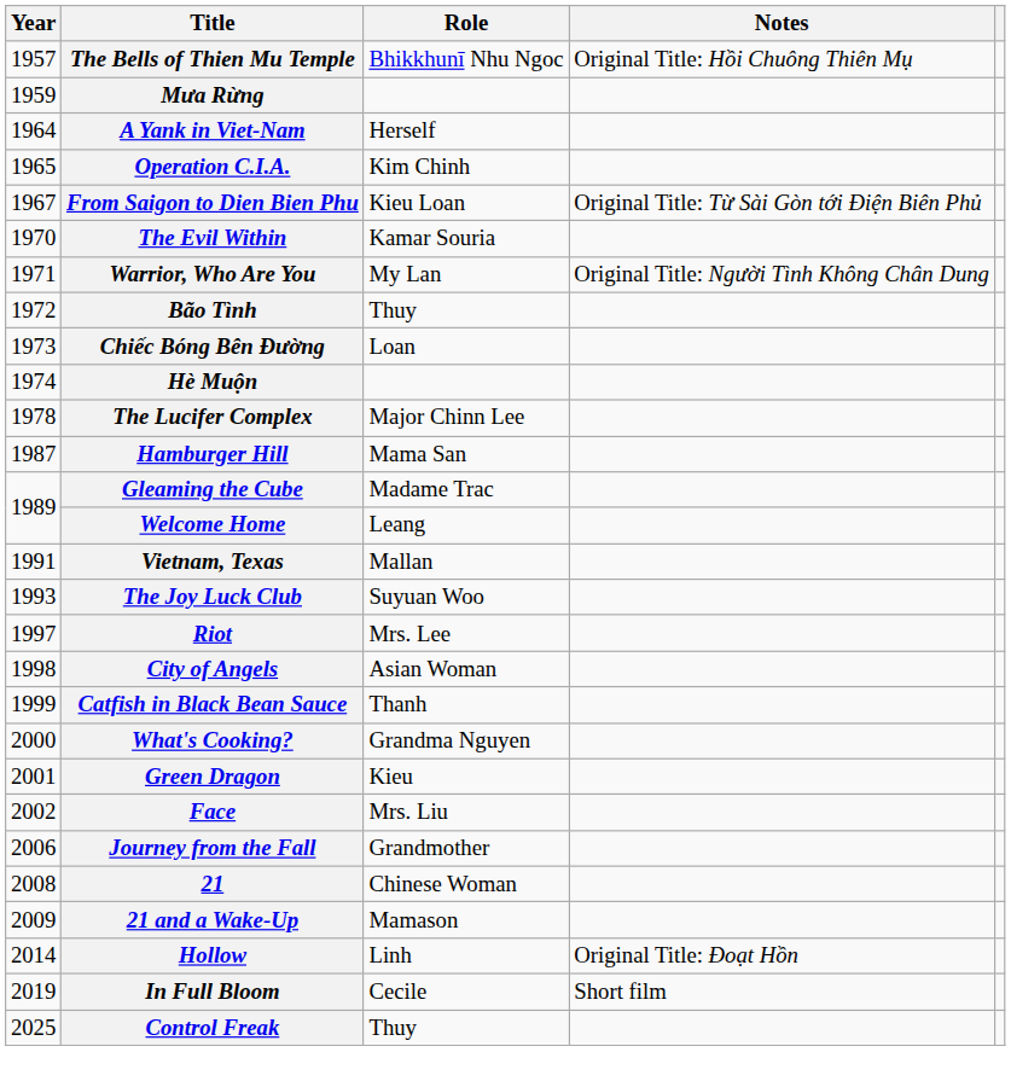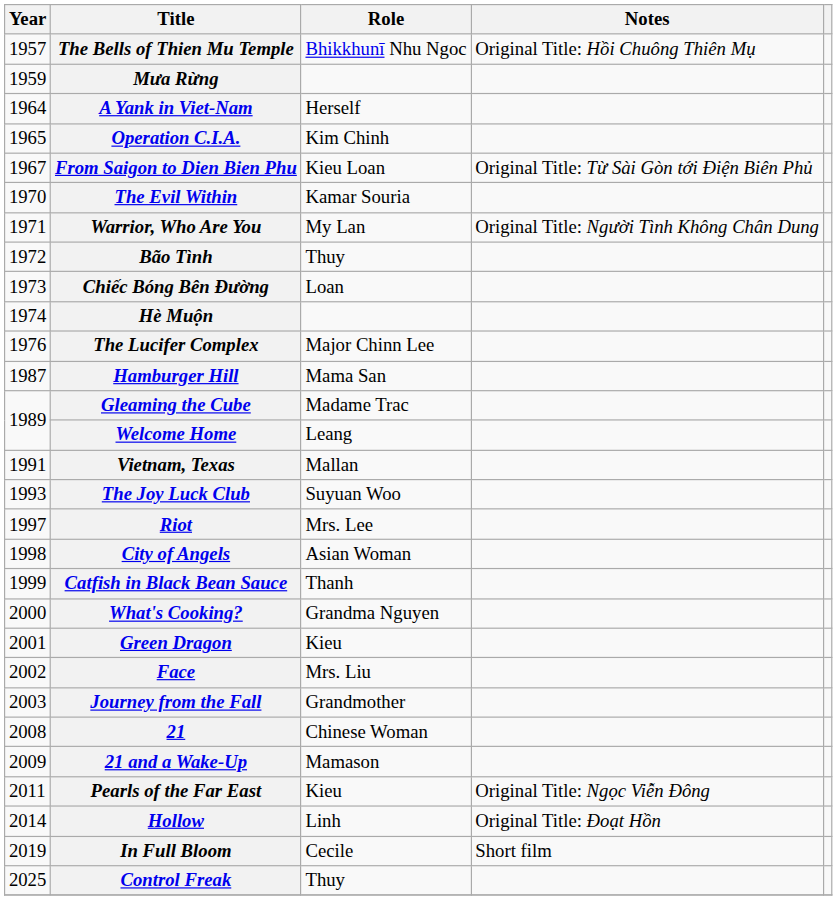 <table class="wikitable plainrowheaders sortable">
 <tr>
 <th scope="col">Year</th>
 <th scope="col">Title</th>
 <th scope="col" class="unsortable">Role</th>
 <th scope="col" class="unsortable">Notes</th>
 <th scope="col" class="unsortable"></th>
 </tr>
 <tr>
 <td>1957</td>
 <th scope="row"><em>The Bells of Thien Mu Temple</em></th>
 <td><a href='#'>Bhikkhunī</a> Nhu Ngoc</td>
 <td>Original Title: <em>Hồi Chuông Thiên Mụ</em></td>
 <td style="text-align:center;"></td>
 </tr>
 <tr>
 <td>1959</td>
 <th scope="row"><em>Mưa Rừng</em></th>
 <td></td>
 <td></td>
 <td style="text-align:center;"></td>
 </tr>
 <tr>
 <td>1964</td>
 <th scope="row"><em><a href='#'>A Yank in Viet-Nam</a></em></th>
 <td>Herself</td>
 <td></td>
 <td style="text-align:center;"></td>
 </tr>
 <tr>
 <td>1965</td>
 <th scope="row"><em><a href='#'>Operation C.I.A.</a></em></th>
 <td>Kim Chinh</td>
 <td></td>
 <td style="text-align:center;"></td>
 </tr>
 <tr>
 <td>1967</td>
 <th scope="row"><em><a href='#'>From Saigon to Dien Bien Phu</a></em></th>
 <td>Kieu Loan</td>
 <td>Original Title: <em>Từ Sài Gòn tới Điện Biên Phủ</em></td>
 <td style="text-align:center;"></td>
 </tr>
 <tr>
 <td>1970</td>
 <th scope="row"><em><a href='#'>The Evil Within</a></em></th>
 <td>Kamar Souria</td>
 <td></td>
 <td style="text-align:center;"></td>
 </tr>
 <tr>
 <td>1971</td>
 <th scope="row"><em>Warrior, Who Are You</em></th>
 <td>My Lan</td>
 <td>Original Title: <em>Người Tình Không Chân Dung</em></td>
 <td style="text-align:center;"></td>
 </tr>
 <tr>
 <td>1972</td>
 <th scope="row"><em>Bão Tình</em></th>
 <td>Thuy</td>
 <td></td>
 <td style="text-align:center;"></td>
 </tr>
 <tr>
 <td>1973</td>
 <th scope="row"><em>Chiếc Bóng Bên Đường</em></th>
 <td>Loan</td>
 <td></td>
 <td style="text-align:center;"></td>
 </tr>
 <tr>
 <td>1974</td>
 <th scope="row"><em>Hè Muộn</em></th>
 <td></td>
 <td></td>
 <td style="text-align:center;"></td>
 </tr>
 <tr>
-<td>1978</td>
+<td>1976</td>
 <th scope="row"><em>The Lucifer Complex</em></th>
 <td>Major Chinn Lee</td>
 <td></td>
 <td style="text-align:center;"></td>
 </tr>
 <tr>
 <td>1987</td>
 <th scope="row"><em><a href='#'>Hamburger Hill</a></em></th>
 <td>Mama San</td>
 <td></td>
 <td style="text-align:center;"></td>
 </tr>
 <tr>
 <td rowspan="2">1989</td>
 <th scope="row"><em><a href='#'>Gleaming the Cube</a></em></th>
 <td>Madame Trac</td>
 <td></td>
 <td style="text-align:center;"></td>
 </tr>
 <tr>
 <th scope="row"><em><a href='#'>Welcome Home</a></em></th>
 <td>Leang</td>
 <td></td>
 <td style="text-align:center;"></td>
 </tr>
 <tr>
 <td>1991</td>
 <th scope="row"><em>Vietnam, Texas</em></th>
 <td>Mallan</td>
 <td></td>
 <td style="text-align:center;"></td>
 </tr>
 <tr>
 <td>1993</td>
 <th scope="row"><em><a href='#'>The Joy Luck Club</a></em></th>
 <td>Suyuan Woo</td>
 <td></td>
 <td style="text-align:center;"></td>
 </tr>
 <tr>
 <td>1997</td>
 <th scope="row"><em><a href='#'>Riot</a></em></th>
 <td>Mrs. Lee</td>
 <td></td>
 <td style="text-align:center;"></td>
 </tr>
 <tr>
 <td>1998</td>
 <th scope="row"><em><a href='#'>City of Angels</a></em></th>
 <td>Asian Woman</td>
 <td></td>
 <td style="text-align:center;"></td>
 </tr>
 <tr>
 <td>1999</td>
 <th scope="row"><em><a href='#'>Catfish in Black Bean Sauce</a></em></th>
 <td>Thanh</td>
 <td></td>
 <td style="text-align:center;"></td>
 </tr>
 <tr>
 <td>2000</td>
 <th scope="row"><em><a href='#'>What's Cooking?</a></em></th>
 <td>Grandma Nguyen</td>
 <td></td>
 <td style="text-align:center;"></td>
 </tr>
 <tr>
 <td>2001</td>
 <th scope="row"><em><a href='#'>Green Dragon</a></em></th>
 <td>Kieu</td>
 <td></td>
 <td style="text-align:center;"></td>
 </tr>
 <tr>
 <td>2002</td>
 <th scope="row"><em><a href='#'>Face</a></em></th>
 <td>Mrs. Liu</td>
 <td></td>
 <td style="text-align:center;"></td>
 </tr>
 <tr>
-<td>2006</td>
+<td>2003</td>
 <th scope="row"><em><a href='#'>Journey from the Fall</a></em></th>
 <td>Grandmother</td>
 <td></td>
 <td style="text-align:center;"></td>
 </tr>
 <tr>
 <td>2008</td>
 <th scope="row"><em><a href='#'>21</a></em></th>
 <td>Chinese Woman</td>
 <td></td>
 <td style="text-align:center;"></td>
 </tr>
 <tr>
 <td>2009</td>
 <th scope="row"><em><a href='#'>21 and a Wake-Up</a></em></th>
 <td>Mamason</td>
 <td></td>
+<td style="text-align:center;"></td>
+</tr>
+<tr>
+<td>2011</td>
+<th scope="row"><em>Pearls of the Far East</em></th>
+<td>Kieu</td>
+<td>Original Title: <em>Ngọc Viễn Đông</em></td>
 <td style="text-align:center;"></td>
 </tr>
 <tr>
 <td>2014</td>
 <th scope="row"><em><a href='#'>Hollow</a></em></th>
 <td>Linh</td>
 <td>Original Title: <em>Đoạt Hồn</em></td>
 <td style="text-align:center;"></td>
 </tr>
 <tr>
 <td>2019</td>
 <th scope="row"><em>In Full Bloom</em></th>
 <td>Cecile</td>
 <td>Short film</td>
 <td style="text-align:center;"></td>
 </tr>
 <tr>
 <td>2025</td>
 <th scope="row"><em><a href='#'>Control Freak</a></em></th>
 <td>Thuy</td>
 <td></td>
 <td style="text-align:center;"></td>
 </tr>
 <tr>
 </tr>
 </table>
